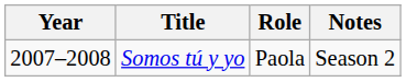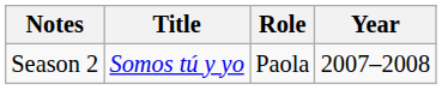 <table class="wikitable">
 <tr>
-<th>Year</th>
+<th>Notes</th>
 <th>Title</th>
 <th>Role</th>
-<th>Notes</th>
+<th>Year</th>
 </tr>
 <tr>
-<td>2007–2008</td>
+<td>Season 2</td>
 <td><em><a href='#'>Somos tú y yo</a></em></td>
 <td>Paola</td>
-<td>Season 2</td>
+<td>2007–2008</td>
 </tr>
 </table>
